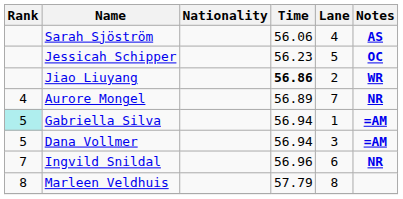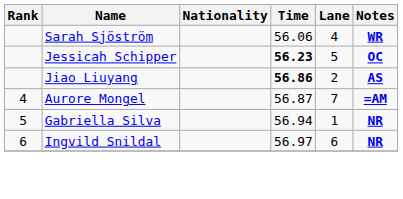 <table class="wikitable sortable" style="text-align:center">
 <tr>
 <th>Rank</th>
 <th>Name</th>
 <th>Nationality</th>
 <th>Time</th>
 <th>Lane</th>
 <th>Notes</th>
 </tr>
 <tr>
 <td></td>
 <td align=left><a href='#'>Sarah Sjöström</a></td>
 <td align=left></td>
 <td>56.06</td>
 <td>4</td>
-<td><strong><a href='#'>AS</a></strong></td>
+<td><strong><a href='#'>WR</a></strong></td>
 </tr>
 <tr>
 <td></td>
 <td align=left><a href='#'>Jessicah Schipper</a></td>
 <td align=left></td>
-<td>56.23</td>
+<td><strong>56.23</strong></td>
 <td>5</td>
 <td><strong><a href='#'>OC</a></strong></td>
 </tr>
 <tr>
 <td></td>
 <td align=left><a href='#'>Jiao Liuyang</a></td>
 <td align=left></td>
 <td><strong>56.86</strong></td>
 <td>2</td>
-<td><strong><a href='#'>WR</a></strong></td>
+<td><strong><a href='#'>AS</a></strong></td>
 </tr>
 <tr>
 <td>4</td>
 <td align=left><a href='#'>Aurore Mongel</a></td>
 <td align=left></td>
-<td>56.89</td>
+<td>56.87</td>
 <td>7</td>
-<td><strong><a href='#'>NR</a></strong></td>
+<td><strong><a href='#'>=AM</a></strong></td>
 </tr>
 <tr>
-<td style="background: paleturquoise;">5</td>
+<td>5</td>
 <td align=left><a href='#'>Gabriella Silva</a></td>
 <td align=left></td>
 <td>56.94</td>
 <td>1</td>
-<td><strong><a href='#'>=AM</a></strong></td>
+<td><strong><a href='#'>NR</a></strong></td>
 </tr>
 <tr>
-<td>5</td>
-<td align=left><a href='#'>Dana Vollmer</a></td>
-<td align=left></td>
-<td>56.94</td>
-<td>3</td>
-<td><strong><a href='#'>=AM</a></strong></td>
-</tr>
-<tr>
-<td>7</td>
+<td>6</td>
 <td align=left><a href='#'>Ingvild Snildal</a></td>
 <td align=left></td>
-<td>56.96</td>
+<td>56.97</td>
 <td>6</td>
 <td><strong><a href='#'>NR</a></strong></td>
 </tr>
 <tr>
-<td>8</td>
-<td align=left><a href='#'>Marleen Veldhuis</a></td>
-<td align=left></td>
-<td>57.79</td>
-<td>8</td>
-<td></td>
-</tr>
-<tr>
 </tr>
 </table>
